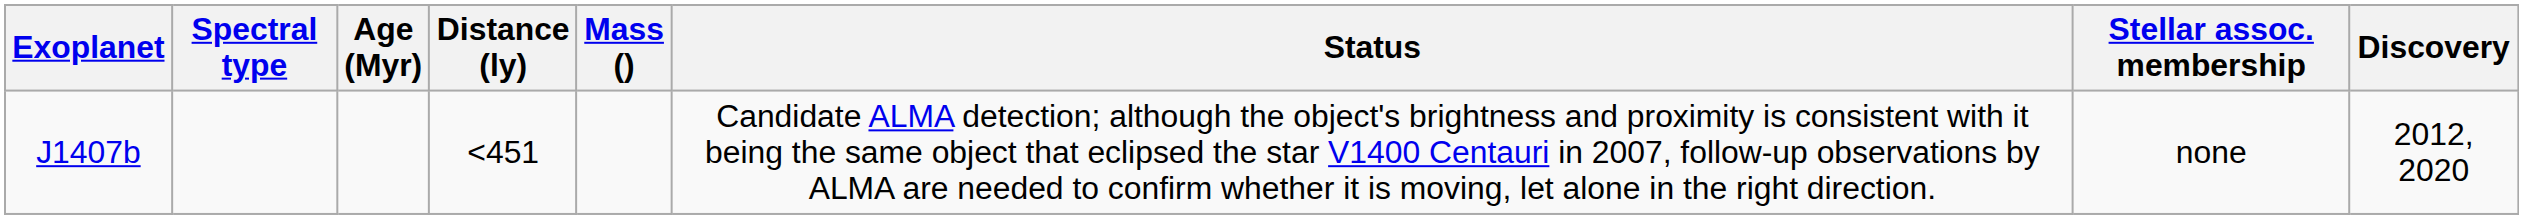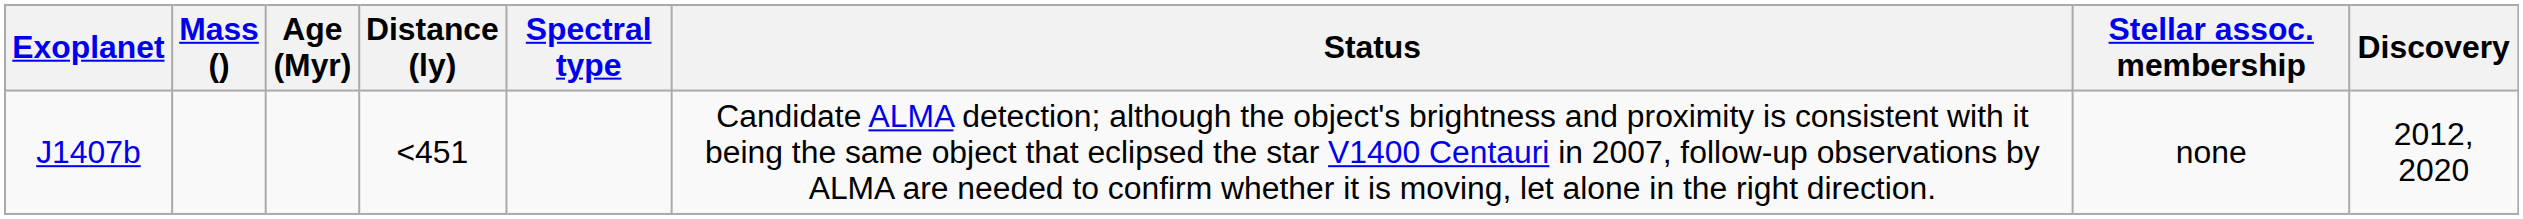 <table class="wikitable sortable" style="margin:1em auto; text-align: center;">
 <tr>
 <th><a href='#'>Exoplanet</a></th>
-<th><a href='#'>Spectral type</a></th>
+<th><a href='#'>Mass</a><br>()</th>
 <th data-sort-type="number">Age<br>(Myr)</th>
 <th>Distance<br>(ly)</th>
-<th><a href='#'>Mass</a><br>()</th>
+<th><a href='#'>Spectral type</a></th>
 <th>Status</th>
 <th><a href='#'>Stellar assoc.</a> membership</th>
 <th>Discovery</th>
 </tr>
 <tr>
 <td><a href='#'>J1407b</a></td>
 <td></td>
 <td></td>
 <td><451</td>
 <td></td>
 <td>Candidate <a href='#'>ALMA</a> detection; although the object's brightness and proximity is consistent with it being the same object that eclipsed the star <a href='#'>V1400 Centauri</a> in 2007, follow-up observations by ALMA are needed to confirm whether it is moving, let alone in the right direction.</td>
 <td>none</td>
 <td>2012, 2020</td>
 </tr>
 </table>
